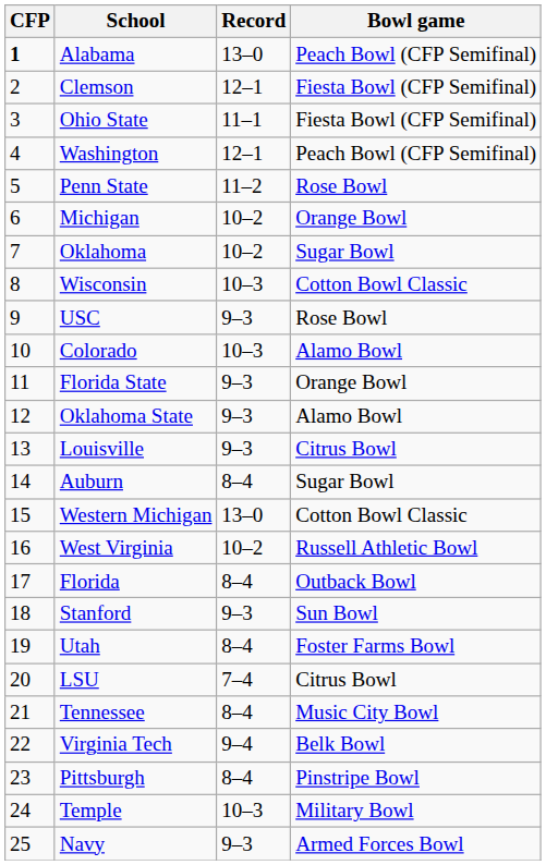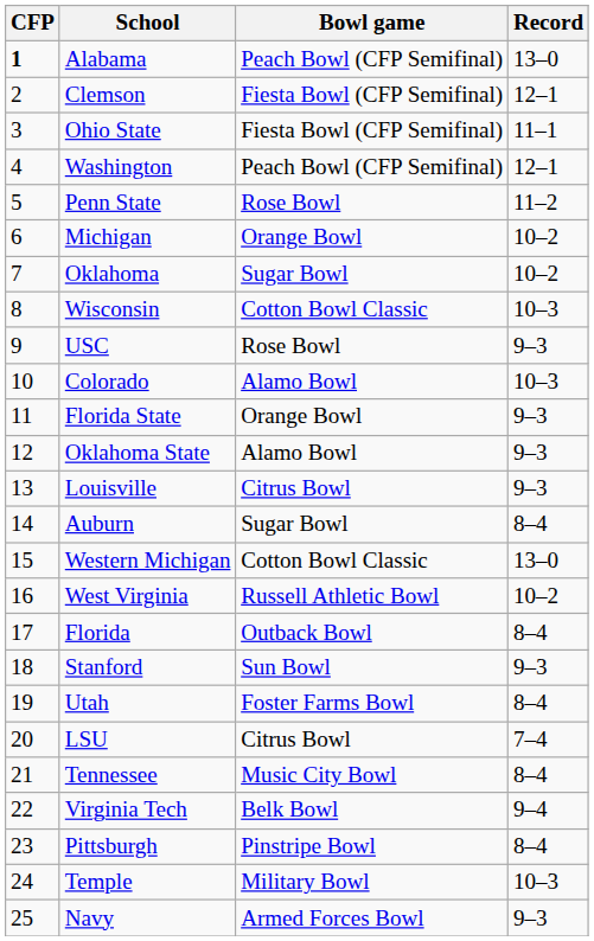 <table class="wikitable">
 <tr>
 <th>CFP</th>
 <th>School</th>
+<th>Bowl game</th>
 <th>Record</th>
-<th>Bowl game</th>
 </tr>
 <tr>
 <td><strong>1</strong></td>
 <td><a href='#'>Alabama</a></td>
+<td><a href='#'>Peach Bowl</a> (CFP Semifinal)</td>
 <td>13–0</td>
-<td><a href='#'>Peach Bowl</a> (CFP Semifinal)</td>
 </tr>
 <tr>
 <td>2</td>
 <td><a href='#'>Clemson</a></td>
+<td><a href='#'>Fiesta Bowl</a> (CFP Semifinal)</td>
 <td>12–1</td>
-<td><a href='#'>Fiesta Bowl</a> (CFP Semifinal)</td>
 </tr>
 <tr>
 <td>3</td>
 <td><a href='#'>Ohio State</a></td>
+<td>Fiesta Bowl (CFP Semifinal)</td>
 <td>11–1</td>
-<td>Fiesta Bowl (CFP Semifinal)</td>
 </tr>
 <tr>
 <td>4</td>
 <td><a href='#'>Washington</a></td>
+<td>Peach Bowl (CFP Semifinal)</td>
 <td>12–1</td>
-<td>Peach Bowl (CFP Semifinal)</td>
 </tr>
 <tr>
 <td>5</td>
 <td><a href='#'>Penn State</a></td>
+<td><a href='#'>Rose Bowl</a></td>
 <td>11–2</td>
-<td><a href='#'>Rose Bowl</a></td>
 </tr>
 <tr>
 <td>6</td>
 <td><a href='#'>Michigan</a></td>
+<td><a href='#'>Orange Bowl</a></td>
 <td>10–2</td>
-<td><a href='#'>Orange Bowl</a></td>
 </tr>
 <tr>
 <td>7</td>
 <td><a href='#'>Oklahoma</a></td>
+<td><a href='#'>Sugar Bowl</a></td>
 <td>10–2</td>
-<td><a href='#'>Sugar Bowl</a></td>
 </tr>
 <tr>
 <td>8</td>
 <td><a href='#'>Wisconsin</a></td>
+<td><a href='#'>Cotton Bowl Classic</a></td>
 <td>10–3</td>
-<td><a href='#'>Cotton Bowl Classic</a></td>
 </tr>
 <tr>
 <td>9</td>
 <td><a href='#'>USC</a></td>
+<td>Rose Bowl</td>
 <td>9–3</td>
-<td>Rose Bowl</td>
 </tr>
 <tr>
 <td>10</td>
 <td><a href='#'>Colorado</a></td>
+<td><a href='#'>Alamo Bowl</a></td>
 <td>10–3</td>
-<td><a href='#'>Alamo Bowl</a></td>
 </tr>
 <tr>
 <td>11</td>
 <td><a href='#'>Florida State</a></td>
+<td>Orange Bowl</td>
 <td>9–3</td>
-<td>Orange Bowl</td>
 </tr>
 <tr>
 <td>12</td>
 <td><a href='#'>Oklahoma State</a></td>
+<td>Alamo Bowl</td>
 <td>9–3</td>
-<td>Alamo Bowl</td>
 </tr>
 <tr>
 <td>13</td>
 <td><a href='#'>Louisville</a></td>
+<td><a href='#'>Citrus Bowl</a></td>
 <td>9–3</td>
-<td><a href='#'>Citrus Bowl</a></td>
 </tr>
 <tr>
 <td>14</td>
 <td><a href='#'>Auburn</a></td>
+<td>Sugar Bowl</td>
 <td>8–4</td>
-<td>Sugar Bowl</td>
 </tr>
 <tr>
 <td>15</td>
 <td><a href='#'>Western Michigan</a></td>
+<td>Cotton Bowl Classic</td>
 <td>13–0</td>
-<td>Cotton Bowl Classic</td>
 </tr>
 <tr>
 <td>16</td>
 <td><a href='#'>West Virginia</a></td>
+<td><a href='#'>Russell Athletic Bowl</a></td>
 <td>10–2</td>
-<td><a href='#'>Russell Athletic Bowl</a></td>
 </tr>
 <tr>
 <td>17</td>
 <td><a href='#'>Florida</a></td>
+<td><a href='#'>Outback Bowl</a></td>
 <td>8–4</td>
-<td><a href='#'>Outback Bowl</a></td>
 </tr>
 <tr>
 <td>18</td>
 <td><a href='#'>Stanford</a></td>
+<td><a href='#'>Sun Bowl</a></td>
 <td>9–3</td>
-<td><a href='#'>Sun Bowl</a></td>
 </tr>
 <tr>
 <td>19</td>
 <td><a href='#'>Utah</a></td>
+<td><a href='#'>Foster Farms Bowl</a></td>
 <td>8–4</td>
-<td><a href='#'>Foster Farms Bowl</a></td>
 </tr>
 <tr>
 <td>20</td>
 <td><a href='#'>LSU</a></td>
+<td>Citrus Bowl</td>
 <td>7–4</td>
-<td>Citrus Bowl</td>
 </tr>
 <tr>
 <td>21</td>
 <td><a href='#'>Tennessee</a></td>
+<td><a href='#'>Music City Bowl</a></td>
 <td>8–4</td>
-<td><a href='#'>Music City Bowl</a></td>
 </tr>
 <tr>
 <td>22</td>
 <td><a href='#'>Virginia Tech</a></td>
+<td><a href='#'>Belk Bowl</a></td>
 <td>9–4</td>
-<td><a href='#'>Belk Bowl</a></td>
 </tr>
 <tr>
 <td>23</td>
 <td><a href='#'>Pittsburgh</a></td>
+<td><a href='#'>Pinstripe Bowl</a></td>
 <td>8–4</td>
-<td><a href='#'>Pinstripe Bowl</a></td>
 </tr>
 <tr>
 <td>24</td>
 <td><a href='#'>Temple</a></td>
+<td><a href='#'>Military Bowl</a></td>
 <td>10–3</td>
-<td><a href='#'>Military Bowl</a></td>
 </tr>
 <tr>
 <td>25</td>
 <td><a href='#'>Navy</a></td>
+<td><a href='#'>Armed Forces Bowl</a></td>
 <td>9–3</td>
-<td><a href='#'>Armed Forces Bowl</a></td>
 </tr>
 </table>
